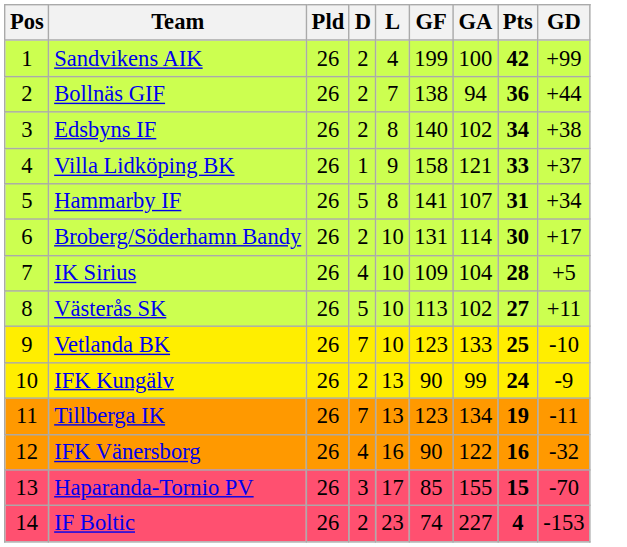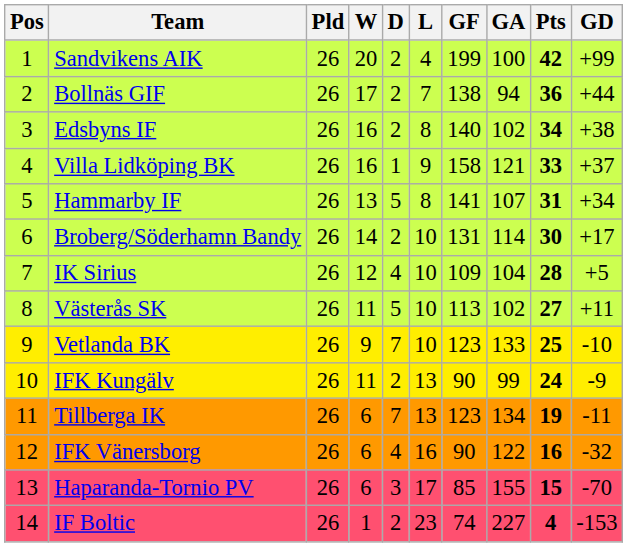 <table class="wikitable sortable" style="text-align: left;">
 <tr>
 <th>Pos</th>
 <th>Team</th>
 <th>Pld</th>
+<th>W</th>
 <th>D</th>
 <th>L</th>
 <th>GF</th>
 <th>GA</th>
 <th>Pts</th>
 <th>GD</th>
 </tr>
 <tr style="text-align:center; background:#ccff50;">
 <td>1</td>
 <td style="text-align:left;"><a href='#'>Sandvikens AIK</a></td>
 <td>26</td>
+<td>20</td>
 <td>2</td>
 <td>4</td>
 <td>199</td>
 <td>100</td>
 <td><strong>42</strong></td>
 <td>+99</td>
 </tr>
 <tr style="text-align:center; background:#ccff50;">
 <td>2</td>
 <td style="text-align:left;"><a href='#'>Bollnäs GIF</a></td>
 <td>26</td>
+<td>17</td>
 <td>2</td>
 <td>7</td>
 <td>138</td>
 <td>94</td>
 <td><strong>36</strong></td>
 <td>+44</td>
 </tr>
 <tr style="text-align:center; background:#ccff50;">
 <td>3</td>
 <td style="text-align:left;"><a href='#'>Edsbyns IF</a></td>
 <td>26</td>
+<td>16</td>
 <td>2</td>
 <td>8</td>
 <td>140</td>
 <td>102</td>
 <td><strong>34</strong></td>
 <td>+38</td>
 </tr>
 <tr style="text-align:center; background:#ccff50;">
 <td>4</td>
 <td style="text-align:left;"><a href='#'>Villa Lidköping BK</a></td>
 <td>26</td>
+<td>16</td>
 <td>1</td>
 <td>9</td>
 <td>158</td>
 <td>121</td>
 <td><strong>33</strong></td>
 <td>+37</td>
 </tr>
 <tr style="text-align:center; background:#ccff50;">
 <td>5</td>
 <td style="text-align:left;"><a href='#'>Hammarby IF</a></td>
 <td>26</td>
+<td>13</td>
 <td>5</td>
 <td>8</td>
 <td>141</td>
 <td>107</td>
 <td><strong>31</strong></td>
 <td>+34</td>
 </tr>
 <tr style="text-align:center; background:#ccff50;">
 <td>6</td>
 <td style="text-align:left;"><a href='#'>Broberg/Söderhamn Bandy</a></td>
 <td>26</td>
+<td>14</td>
 <td>2</td>
 <td>10</td>
 <td>131</td>
 <td>114</td>
 <td><strong>30</strong></td>
 <td>+17</td>
 </tr>
 <tr style="text-align:center; background:#ccff50;">
 <td>7</td>
 <td style="text-align:left;"><a href='#'>IK Sirius</a></td>
 <td>26</td>
+<td>12</td>
 <td>4</td>
 <td>10</td>
 <td>109</td>
 <td>104</td>
 <td><strong>28</strong></td>
 <td>+5</td>
 </tr>
 <tr style="text-align:center; background:#ccff50;">
 <td>8</td>
 <td style="text-align:left;"><a href='#'>Västerås SK</a></td>
 <td>26</td>
+<td>11</td>
 <td>5</td>
 <td>10</td>
 <td>113</td>
 <td>102</td>
 <td><strong>27</strong></td>
 <td>+11</td>
 </tr>
 <tr style="text-align:center; background:#fe0;">
 <td>9</td>
 <td style="text-align:left;"><a href='#'>Vetlanda BK</a></td>
 <td>26</td>
+<td>9</td>
 <td>7</td>
 <td>10</td>
 <td>123</td>
 <td>133</td>
 <td><strong>25</strong></td>
 <td>-10</td>
 </tr>
 <tr style="text-align:center; background:#fe0;">
 <td>10</td>
 <td style="text-align:left;"><a href='#'>IFK Kungälv</a></td>
 <td>26</td>
+<td>11</td>
 <td>2</td>
 <td>13</td>
 <td>90</td>
 <td>99</td>
 <td><strong>24</strong></td>
 <td>-9</td>
 </tr>
 <tr style="text-align:center; background:#f90;">
 <td>11</td>
 <td style="text-align:left;"><a href='#'>Tillberga IK</a></td>
 <td>26</td>
+<td>6</td>
 <td>7</td>
 <td>13</td>
 <td>123</td>
 <td>134</td>
 <td><strong>19</strong></td>
 <td>-11</td>
 </tr>
 <tr style="text-align:center; background:#f90;">
 <td>12</td>
 <td style="text-align:left;"><a href='#'>IFK Vänersborg</a></td>
 <td>26</td>
+<td>6</td>
 <td>4</td>
 <td>16</td>
 <td>90</td>
 <td>122</td>
 <td><strong>16</strong></td>
 <td>-32</td>
 </tr>
 <tr style="text-align:center; background:#ff5070;">
 <td>13</td>
 <td style="text-align:left;"><a href='#'>Haparanda-Tornio PV</a></td>
 <td>26</td>
+<td>6</td>
 <td>3</td>
 <td>17</td>
 <td>85</td>
 <td>155</td>
 <td><strong>15</strong></td>
 <td>-70</td>
 </tr>
 <tr style="text-align:center; background:#ff5070;">
 <td>14</td>
 <td style="text-align:left;"><a href='#'>IF Boltic</a></td>
 <td>26</td>
+<td>1</td>
 <td>2</td>
 <td>23</td>
 <td>74</td>
 <td>227</td>
 <td><strong>4</strong></td>
 <td>-153</td>
 </tr>
 </table>
